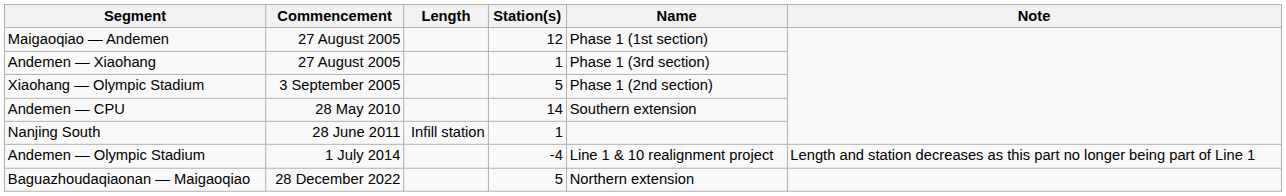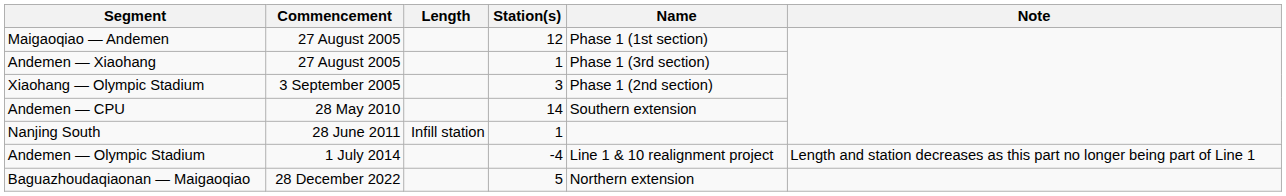 <table class="wikitable" style="border-collapse: collapse; text-align: right; width:70%">
 <tr>
 <th>Segment</th>
 <th>Commencement</th>
 <th>Length</th>
 <th>Station(s)</th>
 <th>Name</th>
 <th>Note</th>
 </tr>
 <tr>
 <td style="text-align: left;">Maigaoqiao — Andemen</td>
 <td>27 August 2005</td>
 <td></td>
 <td>12</td>
 <td style="text-align: left;">Phase 1 (1st section)</td>
 </tr>
 <tr>
 <td style="text-align: left;">Andemen — Xiaohang</td>
 <td>27 August 2005</td>
 <td></td>
 <td>1</td>
 <td style="text-align: left;">Phase 1 (3rd section)</td>
 </tr>
 <tr>
 <td style="text-align: left;">Xiaohang — Olympic Stadium</td>
 <td>3 September 2005</td>
 <td></td>
-<td>5</td>
+<td>3</td>
 <td style="text-align: left;">Phase 1 (2nd section)</td>
 </tr>
 <tr>
 <td style="text-align: left;">Andemen — CPU</td>
 <td>28 May 2010</td>
 <td></td>
 <td>14</td>
 <td style="text-align: left;">Southern extension</td>
 </tr>
 <tr>
 <td style="text-align: left;">Nanjing South</td>
 <td>28 June 2011</td>
 <td>Infill station</td>
 <td>1</td>
 <td style="text-align: left;"></td>
 </tr>
 <tr>
 <td style="text-align: left;">Andemen — Olympic Stadium</td>
 <td>1 July 2014</td>
 <td></td>
 <td>-4</td>
 <td style="text-align: left;">Line 1 & 10 realignment project</td>
 <td style="text-align: left;">Length and station decreases as this part no longer being part of Line 1</td>
 </tr>
 <tr>
 <td style="text-align: left;">Baguazhoudaqiaonan — Maigaoqiao</td>
 <td>28 December 2022</td>
 <td></td>
 <td>5</td>
 <td style="text-align: left;">Northern extension</td>
 </tr>
 </table>
